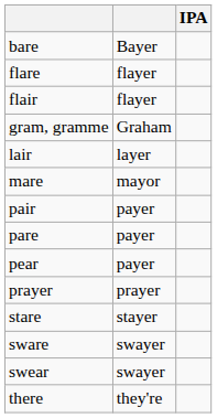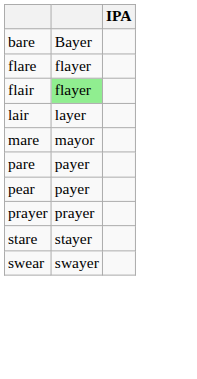 <table class="wikitable sortable mw-collapsible mw-collapsed">
 <tr>
 <th></th>
 <th></th>
 <th>IPA</th>
 </tr>
 <tr>
 <td>bare</td>
 <td>Bayer</td>
 <td></td>
 </tr>
 <tr>
 <td>flare</td>
 <td>flayer</td>
 <td></td>
 </tr>
 <tr>
 <td>flair</td>
-<td>flayer</td>
-<td></td>
-</tr>
-<tr>
-<td>gram, gramme</td>
-<td>Graham</td>
+<td style="background: lightgreen;">flayer</td>
 <td></td>
 </tr>
 <tr>
 <td>lair</td>
 <td>layer</td>
 <td></td>
 </tr>
 <tr>
 <td>mare</td>
 <td>mayor</td>
-<td></td>
-</tr>
-<tr>
-<td>pair</td>
-<td>payer</td>
 <td></td>
 </tr>
 <tr>
 <td>pare</td>
 <td>payer</td>
 <td></td>
 </tr>
 <tr>
 <td>pear</td>
 <td>payer</td>
 <td></td>
 </tr>
 <tr>
 <td>prayer</td>
 <td>prayer</td>
 <td></td>
 </tr>
 <tr>
 <td>stare</td>
 <td>stayer</td>
 <td></td>
 </tr>
 <tr>
-<td>sware</td>
-<td>swayer</td>
-<td></td>
-</tr>
-<tr>
 <td>swear</td>
 <td>swayer</td>
 <td></td>
 </tr>
-<tr>
-<td>there</td>
-<td>they're</td>
-<td></td>
-</tr>
 </table>
